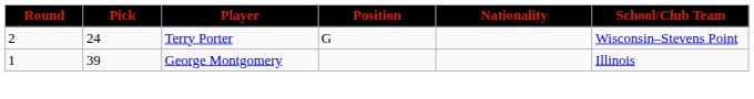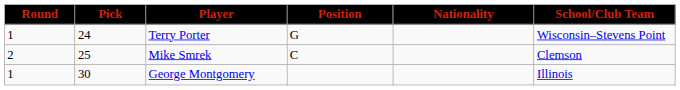 <table class="wikitable sortable sortable">
 <tr>
 <th style="background:#000000; color:#D1210A"  width="10%">Round</th>
 <th style="background:#000000; color:#D1210A"  width="10%">Pick</th>
 <th style="background:#000000; color:#D1210A"  width="20%">Player</th>
 <th style="background:#000000; color:#D1210A"  width="15%">Position</th>
 <th style="background:#000000; color:#D1210A"  width="20%">Nationality</th>
 <th style="background:#000000; color:#D1210A"  width="20%">School/Club Team</th>
 </tr>
 <tr>
-<td>2</td>
+<td>1</td>
 <td>24</td>
 <td><a href='#'>Terry Porter</a></td>
 <td>G</td>
 <td></td>
 <td><a href='#'>Wisconsin–Stevens Point</a></td>
 </tr>
 <tr>
+<td>2</td>
+<td>25</td>
+<td><a href='#'>Mike Smrek</a></td>
+<td>C</td>
+<td></td>
+<td><a href='#'>Clemson</a></td>
+</tr>
+<tr>
 <td>1</td>
-<td>39</td>
+<td>30</td>
 <td><a href='#'>George Montgomery</a></td>
 <td></td>
 <td></td>
 <td><a href='#'>Illinois</a></td>
 </tr>
 </table>
